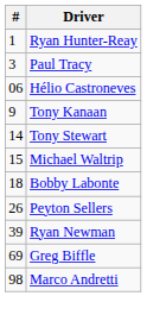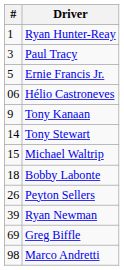 <table class="wikitable" style="font-size:95%">
 <tr>
 <th>#</th>
 <th>Driver</th>
 </tr>
 <tr>
 <td>1</td>
 <td><a href='#'>Ryan Hunter-Reay</a></td>
 </tr>
 <tr>
 <td>3</td>
 <td><a href='#'>Paul Tracy</a></td>
+</tr>
+<tr>
+<td>5</td>
+<td><a href='#'>Ernie Francis Jr.</a></td>
 </tr>
 <tr>
 <td>06</td>
 <td><a href='#'>Hélio Castroneves</a></td>
 </tr>
 <tr>
 <td>9</td>
 <td><a href='#'>Tony Kanaan</a></td>
 </tr>
 <tr>
 <td>14</td>
 <td><a href='#'>Tony Stewart</a></td>
 </tr>
 <tr>
 <td>15</td>
 <td><a href='#'>Michael Waltrip</a></td>
 </tr>
 <tr>
 <td>18</td>
 <td><a href='#'>Bobby Labonte</a></td>
 </tr>
 <tr>
 <td>26</td>
 <td><a href='#'>Peyton Sellers</a></td>
 </tr>
 <tr>
 <td>39</td>
 <td><a href='#'>Ryan Newman</a></td>
 </tr>
 <tr>
 <td>69</td>
 <td><a href='#'>Greg Biffle</a></td>
 </tr>
 <tr>
 <td>98</td>
 <td><a href='#'>Marco Andretti</a></td>
 </tr>
 </table>
